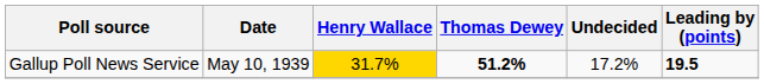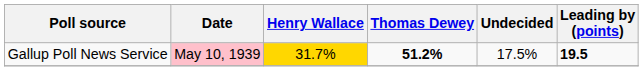 <table class="wikitable sortable collapsible collapsed">
 <tr>
 <th>Poll source</th>
 <th>Date</th>
 <th><a href='#'>Henry Wallace</a><br><small></small></th>
 <th><a href='#'>Thomas Dewey</a><br><small></small></th>
 <th>Undecided</th>
 <th>Leading by<br>(<a href='#'>points</a>)</th>
 </tr>
 <tr>
 <td>Gallup Poll News Service</td>
-<td>May 10, 1939</td>
+<td style="background: pink;">May 10, 1939</td>
 <td align="center" style="background: gold;">31.7%</td>
 <td align="center" ><strong>51.2%</strong></td>
-<td align="center">17.2%</td>
+<td align="center">17.5%</td>
 <td><strong>19.5</strong></td>
 </tr>
 <tr>
 </tr>
 </table>
